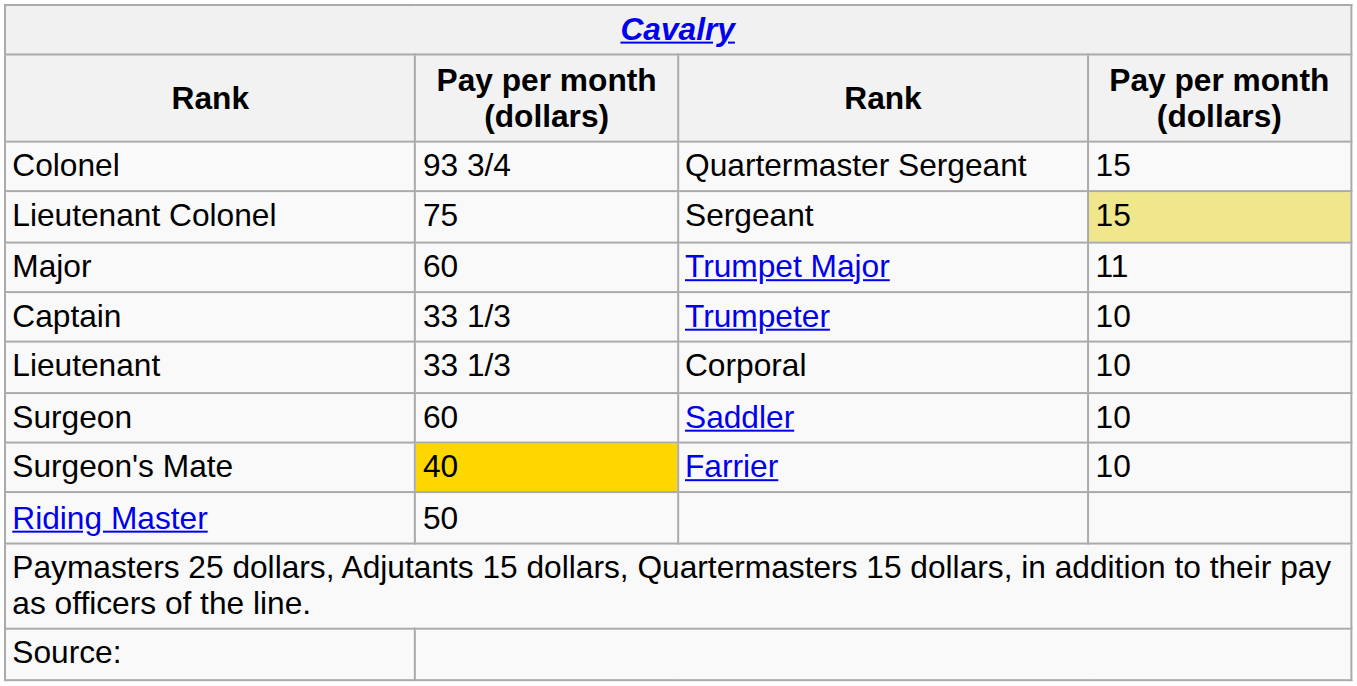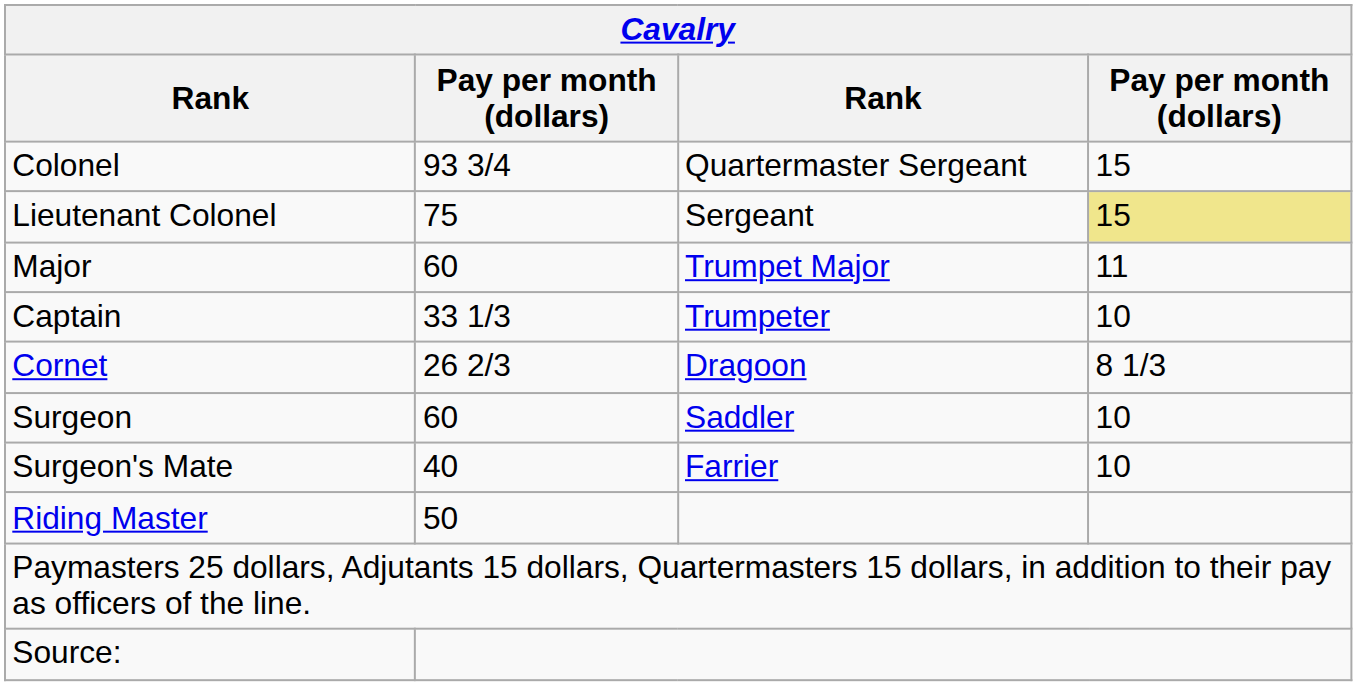 <table class="wikitable">
 <tr bgcolor="F1F1F1">
 <td colspan=4 style="text-align:center;"><strong><em><a href='#'>Cavalry</a></em></strong></td>
 </tr>
 <tr>
 <th align="left" width="200">Rank</th>
 <th align="left" width="125">Pay per month (dollars)</th>
 <th align="left" width="200">Rank</th>
 <th align="left" width="125">Pay per month (dollars)</th>
 </tr>
 <tr>
 <td>Colonel</td>
 <td>93 3/4</td>
 <td>Quartermaster Sergeant</td>
 <td>15</td>
 </tr>
 <tr>
 <td>Lieutenant Colonel</td>
 <td>75</td>
 <td>Sergeant</td>
 <td style="background: khaki;">15</td>
 </tr>
 <tr>
 <td>Major</td>
 <td>60</td>
 <td><a href='#'>Trumpet Major</a></td>
 <td>11</td>
 </tr>
 <tr>
 <td>Captain</td>
 <td>33 1/3</td>
 <td><a href='#'>Trumpeter</a></td>
 <td>10</td>
 </tr>
 <tr>
-<td>Lieutenant</td>
-<td>33 1/3</td>
-<td>Corporal</td>
-<td>10</td>
+<td><a href='#'>Cornet</a></td>
+<td>26 2/3</td>
+<td><a href='#'>Dragoon</a></td>
+<td>8 1/3</td>
 </tr>
 <tr>
 <td>Surgeon</td>
 <td>60</td>
 <td><a href='#'>Saddler</a></td>
 <td>10</td>
 </tr>
 <tr>
 <td>Surgeon's Mate</td>
-<td style="background: gold;">40</td>
+<td>40</td>
 <td><a href='#'>Farrier</a></td>
 <td>10</td>
 </tr>
 <tr>
 <td><a href='#'>Riding Master</a></td>
 <td>50</td>
 <td></td>
 <td></td>
 </tr>
 <tr>
 <td colspan=4>Paymasters 25 dollars, Adjutants 15 dollars, Quartermasters 15 dollars, in addition to their pay as officers of the line.</td>
 </tr>
 <tr>
 <td>Source:</td>
 <td colspan=3></td>
 </tr>
 </table>
